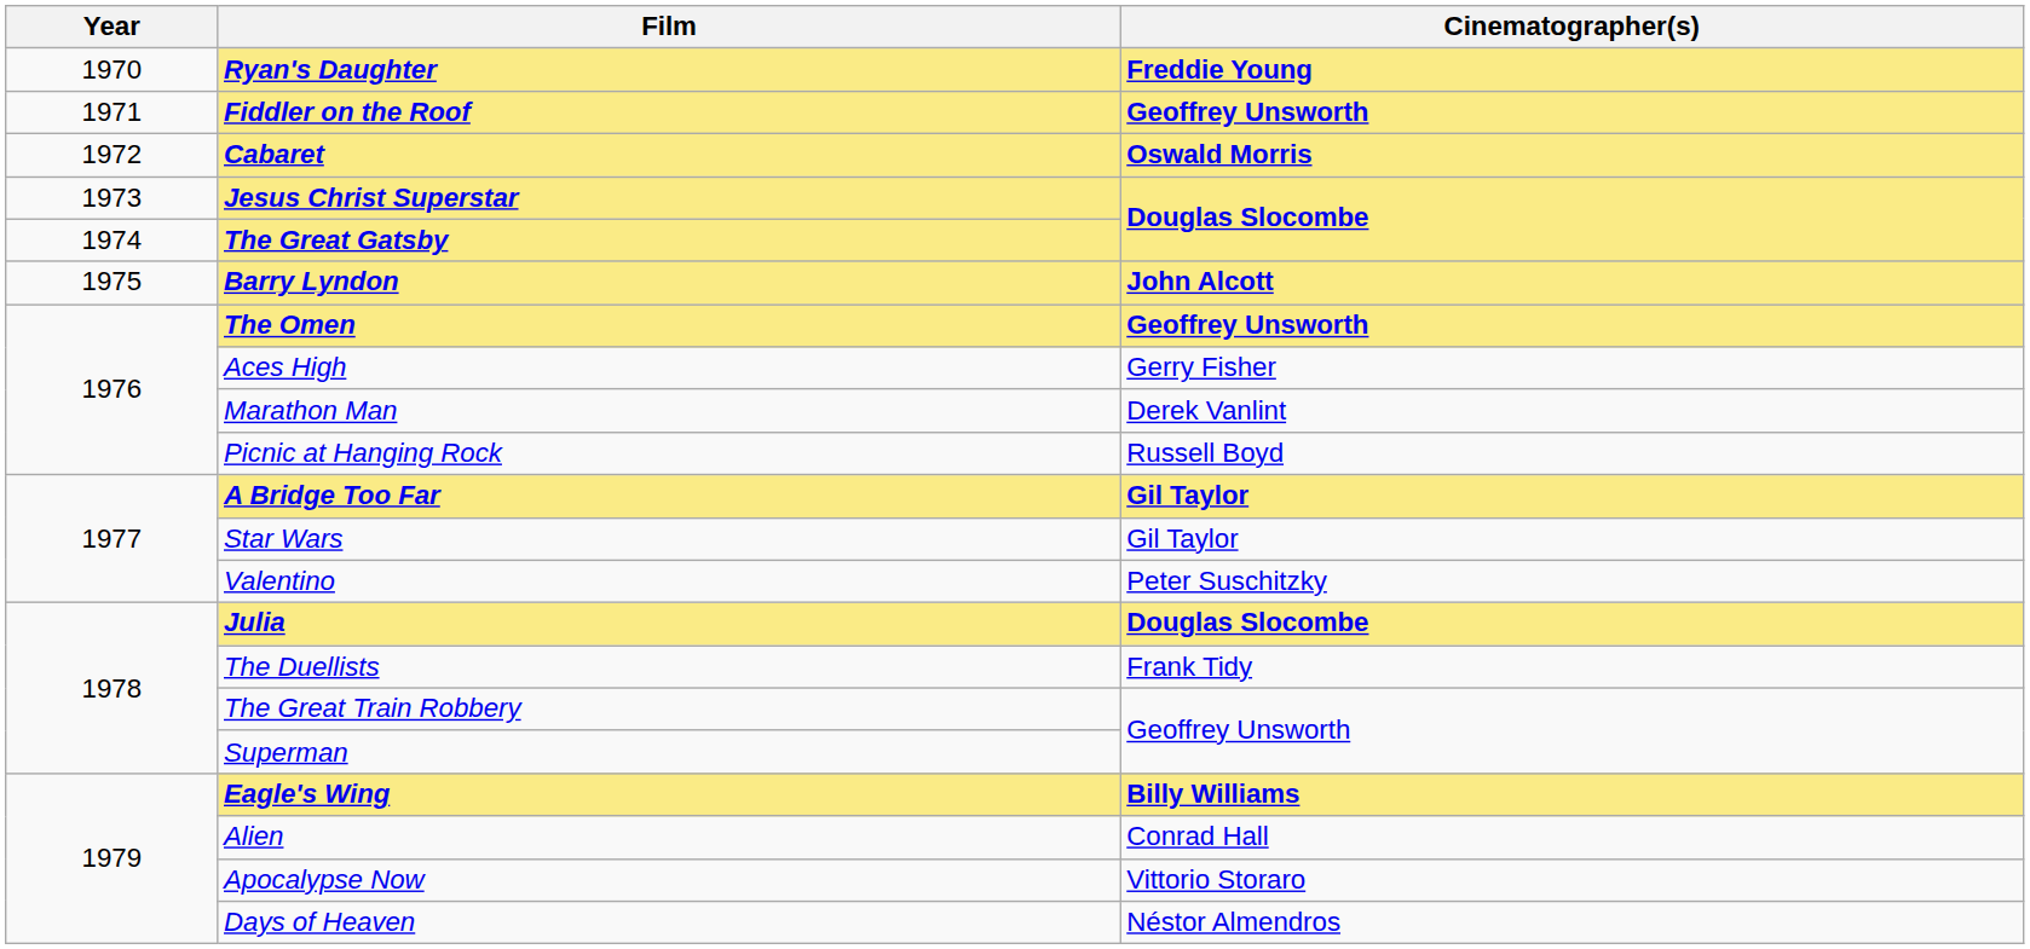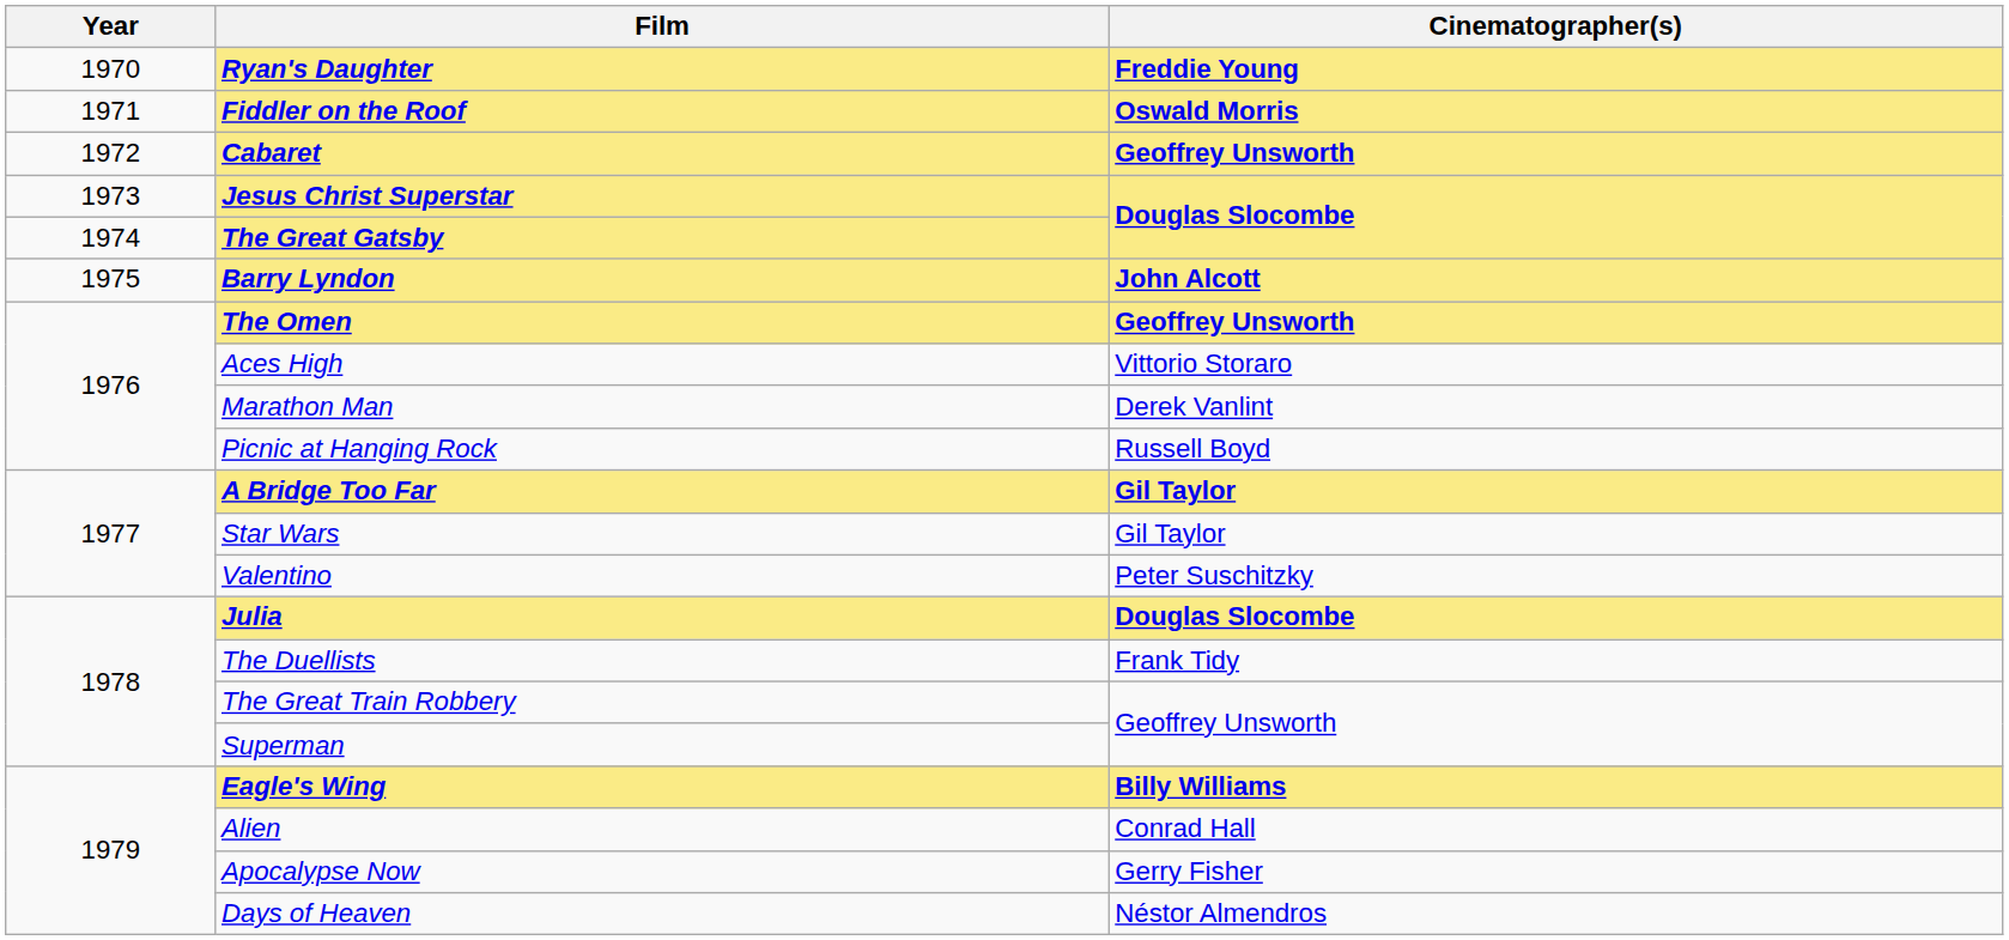 <table class="wikitable" width="95%" cellpadding="5">
 <tr>
 <th width="100"><strong>Year</strong></th>
 <th width="450"><strong>Film</strong></th>
 <th width="450"><strong>Cinematographer(s)</strong></th>
 </tr>
 <tr>
 <td rowspan="1" style="text-align:center;">1970</td>
 <td style="background:#FAEB86;"><strong><em><a href='#'>Ryan's Daughter</a></em></strong></td>
 <td style="background:#FAEB86;"><strong><a href='#'>Freddie Young</a></strong></td>
 </tr>
 <tr>
 <td rowspan="1" style="text-align:center;">1971</td>
 <td style="background:#FAEB86;"><strong><em><a href='#'>Fiddler on the Roof</a></em></strong></td>
-<td style="background:#FAEB86;"><strong><a href='#'>Geoffrey Unsworth</a></strong></td>
+<td style="background:#FAEB86;"><strong><a href='#'>Oswald Morris</a></strong></td>
 </tr>
 <tr>
 <td rowspan="1" style="text-align:center;">1972</td>
 <td style="background:#FAEB86;"><strong><em><a href='#'>Cabaret</a></em></strong></td>
-<td style="background:#FAEB86;"><strong><a href='#'>Oswald Morris</a></strong></td>
+<td style="background:#FAEB86;"><strong><a href='#'>Geoffrey Unsworth</a></strong></td>
 </tr>
 <tr>
 <td rowspan="1" style="text-align:center;">1973</td>
 <td style="background:#FAEB86;"><strong><em><a href='#'>Jesus Christ Superstar</a></em></strong></td>
 <td rowspan="2" style="background:#FAEB86;"><strong><a href='#'>Douglas Slocombe</a></strong></td>
 </tr>
 <tr>
 <td rowspan="1" style="text-align:center;">1974</td>
 <td style="background:#FAEB86;"><strong><em><a href='#'>The Great Gatsby</a></em></strong></td>
 </tr>
 <tr>
 <td rowspan="1" style="text-align:center;">1975</td>
 <td style="background:#FAEB86;"><strong><em><a href='#'>Barry Lyndon</a></em></strong></td>
 <td style="background:#FAEB86;"><strong><a href='#'>John Alcott</a></strong></td>
 </tr>
 <tr>
 <td rowspan="4" style="text-align:center;">1976</td>
 <td style="background:#FAEB86;"><strong><em><a href='#'>The Omen</a></em></strong></td>
 <td style="background:#FAEB86;"><strong><a href='#'>Geoffrey Unsworth</a></strong></td>
 </tr>
 <tr>
 <td><em><a href='#'>Aces High</a></em></td>
-<td><a href='#'>Gerry Fisher</a></td>
+<td><a href='#'>Vittorio Storaro</a></td>
 </tr>
 <tr>
 <td><em><a href='#'>Marathon Man</a></em></td>
 <td><a href='#'>Derek Vanlint</a></td>
 </tr>
 <tr>
 <td><em><a href='#'>Picnic at Hanging Rock</a></em></td>
 <td><a href='#'>Russell Boyd</a></td>
 </tr>
 <tr>
 <td rowspan="3" style="text-align:center;">1977</td>
 <td style="background:#FAEB86;"><strong><em><a href='#'>A Bridge Too Far</a></em></strong></td>
 <td style="background:#FAEB86;"><strong><a href='#'>Gil Taylor</a></strong></td>
 </tr>
 <tr>
 <td><em><a href='#'>Star Wars</a></em></td>
 <td><a href='#'>Gil Taylor</a></td>
 </tr>
 <tr>
 <td><em><a href='#'>Valentino</a></em></td>
 <td><a href='#'>Peter Suschitzky</a></td>
 </tr>
 <tr>
 <td rowspan="4" style="text-align:center;">1978</td>
 <td style="background:#FAEB86;"><strong><em><a href='#'>Julia</a></em></strong></td>
 <td style="background:#FAEB86;"><strong><a href='#'>Douglas Slocombe</a></strong></td>
 </tr>
 <tr>
 <td><em><a href='#'>The Duellists</a></em></td>
 <td><a href='#'>Frank Tidy</a></td>
 </tr>
 <tr>
 <td><em><a href='#'>The Great Train Robbery</a></em></td>
 <td rowspan="2"><a href='#'>Geoffrey Unsworth</a></td>
 </tr>
 <tr>
 <td><em><a href='#'>Superman</a></em></td>
 </tr>
 <tr>
 <td rowspan="4" style="text-align:center;">1979</td>
 <td style="background:#FAEB86;"><strong><em><a href='#'>Eagle's Wing</a></em></strong></td>
 <td style="background:#FAEB86;"><strong><a href='#'>Billy Williams</a></strong></td>
 </tr>
 <tr>
 <td><em><a href='#'>Alien</a></em></td>
 <td><a href='#'>Conrad Hall</a></td>
 </tr>
 <tr>
 <td><em><a href='#'>Apocalypse Now</a></em></td>
-<td><a href='#'>Vittorio Storaro</a></td>
+<td><a href='#'>Gerry Fisher</a></td>
 </tr>
 <tr>
 <td><em><a href='#'>Days of Heaven</a></em></td>
 <td><a href='#'>Néstor Almendros</a></td>
 </tr>
 </table>
